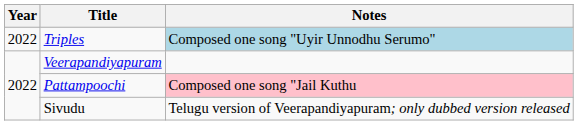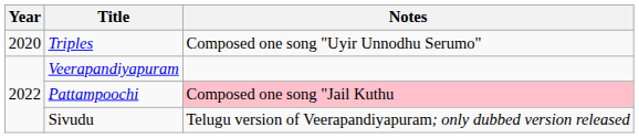 <table class="wikitable sortable">
 <tr style="background:#ccc; text-align:center;">
 <th>Year</th>
 <th>Title</th>
 <th>Notes</th>
 </tr>
 <tr>
-<td>2022</td>
+<td>2020</td>
 <td><em><a href='#'>Triples</a></em></td>
-<td style="background: lightblue;">Composed one song "Uyir Unnodhu Serumo"</td>
+<td>Composed one song "Uyir Unnodhu Serumo"</td>
 </tr>
 <tr>
 <td rowspan="3">2022</td>
 <td><em><a href='#'>Veerapandiyapuram</a></em></td>
 <td></td>
 </tr>
 <tr>
 <td><em><a href='#'>Pattampoochi</a></em></td>
 <td style="background: pink;">Composed one song "Jail Kuthu<em></td>
 </tr>
 <tr>
 <td></em>Sivudu<em></td>
 <td>Telugu version of </em>Veerapandiyapuram<em>; only dubbed version released</td>
 </tr>
 </table>
